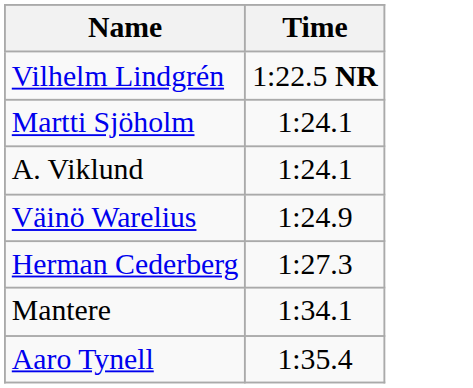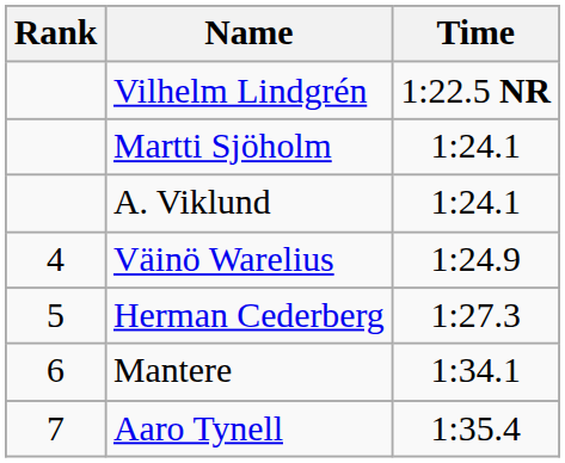 <table class="wikitable" style="text-align:center">
 <tr>
+<th>Rank</th>
 <th>Name</th>
 <th>Time</th>
 </tr>
 <tr>
+<td></td>
 <td align=left><a href='#'>Vilhelm Lindgrén</a></td>
 <td>1:22.5 <strong>NR</strong></td>
 </tr>
 <tr>
+<td></td>
 <td align=left><a href='#'>Martti Sjöholm</a></td>
 <td>1:24.1</td>
 </tr>
 <tr>
+<td></td>
 <td align=left>A. Viklund</td>
 <td>1:24.1</td>
 </tr>
 <tr>
+<td>4</td>
 <td align=left><a href='#'>Väinö Warelius</a></td>
 <td>1:24.9</td>
 </tr>
 <tr>
+<td>5</td>
 <td align=left><a href='#'>Herman Cederberg</a></td>
 <td>1:27.3</td>
 </tr>
 <tr>
+<td>6</td>
 <td align=left>Mantere</td>
 <td>1:34.1</td>
 </tr>
 <tr>
+<td>7</td>
 <td align=left><a href='#'>Aaro Tynell</a></td>
 <td>1:35.4</td>
 </tr>
 </table>
